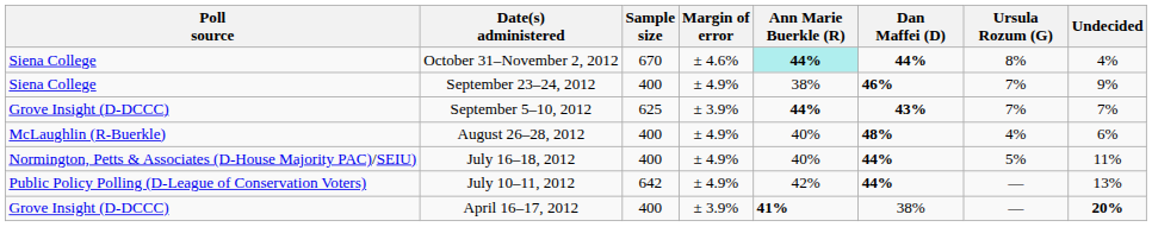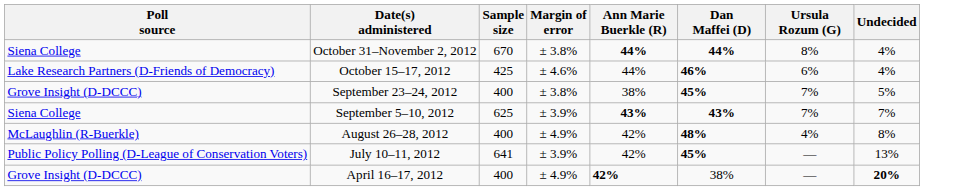 <table class="wikitable">
 <tr>
 <th>Poll<br>source</th>
 <th>Date(s)<br>administered</th>
 <th>Sample<br>size</th>
 <th>Margin of<br>error</th>
 <th style="width:100px;">Ann Marie<br>Buerkle (R)</th>
 <th style="width:100px;">Dan<br>Maffei (D)</th>
 <th style="width:100px;">Ursula<br>Rozum (G)</th>
 <th>Undecided</th>
 </tr>
 <tr>
 <td><a href='#'>Siena College</a></td>
 <td align=center>October 31–November 2, 2012</td>
 <td align=center>670</td>
-<td align=center>± 4.6%</td>
-<td align=center style="background: paleturquoise;"><strong>44%</strong></td>
+<td align=center>± 3.8%</td>
+<td align=center><strong>44%</strong></td>
 <td align=center><strong>44%</strong></td>
 <td align=center>8%</td>
 <td align=center>4%</td>
 </tr>
 <tr>
-<td><a href='#'>Siena College</a></td>
-<td align=center>September 23–24, 2012</td>
-<td align=center>400</td>
-<td align=center>± 4.9%</td>
-<td align=center>38%</td>
+<td><a href='#'>Lake Research Partners (D-Friends of Democracy)</a></td>
+<td align=center>October 15–17, 2012</td>
+<td align=center>425</td>
+<td align=center>± 4.6%</td>
+<td align=center>44%</td>
 <td><strong>46%</strong></td>
-<td align=center>7%</td>
-<td align=center>9%</td>
+<td align=center>6%</td>
+<td align=center>4%</td>
 </tr>
 <tr>
 <td><a href='#'>Grove Insight (D-DCCC)</a></td>
+<td align=center>September 23–24, 2012</td>
+<td align=center>400</td>
+<td align=center>± 3.8%</td>
+<td align=center>38%</td>
+<td><strong>45%</strong></td>
+<td align=center>7%</td>
+<td align=center>5%</td>
+</tr>
+<tr>
+<td><a href='#'>Siena College</a></td>
 <td align=center>September 5–10, 2012</td>
 <td align=center>625</td>
 <td align=center>± 3.9%</td>
-<td align=center><strong>44%</strong></td>
+<td align=center><strong>43%</strong></td>
 <td align=center><strong>43%</strong></td>
 <td align=center>7%</td>
 <td align=center>7%</td>
 </tr>
 <tr>
 <td><a href='#'>McLaughlin (R-Buerkle)</a></td>
 <td align=center>August 26–28, 2012</td>
 <td align=center>400</td>
 <td align=center>± 4.9%</td>
-<td align=center>40%</td>
+<td align=center>42%</td>
 <td><strong>48%</strong></td>
 <td align=center>4%</td>
-<td align=center>6%</td>
-</tr>
-<tr>
-<td><a href='#'>Normington, Petts & Associates (D-House Majority PAC)</a>/<a href='#'>SEIU)</a></td>
-<td align=center>July 16–18, 2012</td>
-<td align=center>400</td>
-<td align=center>± 4.9%</td>
-<td align=center>40%</td>
-<td><strong>44%</strong></td>
-<td align=center>5%</td>
-<td align=center>11%</td>
+<td align=center>8%</td>
 </tr>
 <tr>
 <td><a href='#'>Public Policy Polling (D-League of Conservation Voters)</a></td>
 <td align=center>July 10–11, 2012</td>
-<td align=center>642</td>
-<td align=center>± 4.9%</td>
+<td align=center>641</td>
+<td align=center>± 3.9%</td>
 <td align=center>42%</td>
-<td><strong>44%</strong></td>
+<td><strong>45%</strong></td>
 <td align=center>—</td>
 <td align=center>13%</td>
 </tr>
 <tr>
 <td><a href='#'>Grove Insight (D-DCCC)</a></td>
 <td align=center>April 16–17, 2012</td>
 <td align=center>400</td>
-<td align=center>± 3.9%</td>
-<td><strong>41%</strong></td>
+<td align=center>± 4.9%</td>
+<td><strong>42%</strong></td>
 <td align=center>38%</td>
 <td align=center>—</td>
 <td align=center><strong>20%</strong></td>
 </tr>
 </table>
